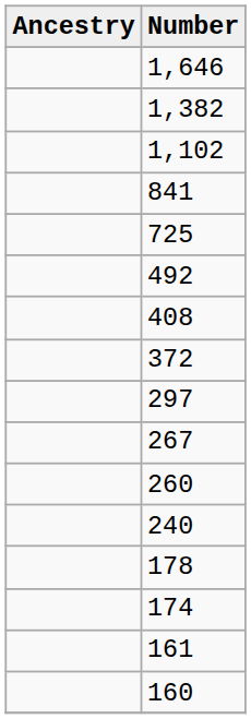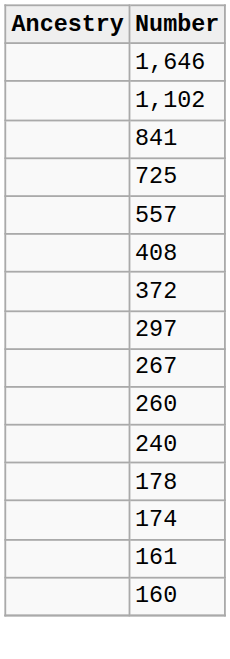 <table style="float: right;" class="wikitable">
 <tr>
 <th style="background:#efefef;">Ancestry</th>
 <th style="background:#efefef;">Number</th>
 </tr>
 <tr>
 <td></td>
 <td>1,646</td>
-</tr>
-<tr>
-<td></td>
-<td>1,382</td>
 </tr>
 <tr>
 <td></td>
 <td>1,102</td>
 </tr>
 <tr>
 <td></td>
 <td>841</td>
 </tr>
 <tr>
 <td></td>
 <td>725</td>
 </tr>
 <tr>
 <td></td>
-<td>492</td>
+<td>557</td>
 </tr>
 <tr>
 <td></td>
 <td>408</td>
 </tr>
 <tr>
 <td></td>
 <td>372</td>
 </tr>
 <tr>
 <td></td>
 <td>297</td>
 </tr>
 <tr>
 <td></td>
 <td>267</td>
 </tr>
 <tr>
 <td></td>
 <td>260</td>
 </tr>
 <tr>
 <td></td>
 <td>240</td>
 </tr>
 <tr>
 <td></td>
 <td>178</td>
 </tr>
 <tr>
 <td></td>
 <td>174</td>
 </tr>
 <tr>
 <td></td>
 <td>161</td>
 </tr>
 <tr>
 <td></td>
 <td>160</td>
 </tr>
 <tr>
 </tr>
 </table>
